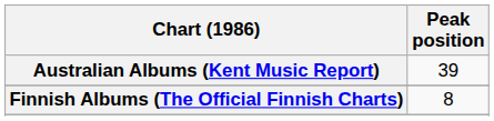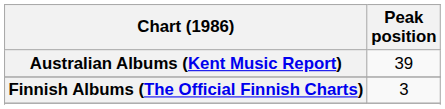 <table class="wikitable sortable plainrowheaders" style="text-align:center">
 <tr>
 <th scope="col">Chart (1986)</th>
 <th scope="col">Peak<br>position</th>
 </tr>
 <tr>
 <th scope="row">Australian Albums (<a href='#'>Kent Music Report</a>)</th>
 <td align="center">39</td>
 </tr>
 <tr>
 </tr>
 <tr>
 </tr>
 <tr>
 <th scope="row">Finnish Albums (<a href='#'>The Official Finnish Charts</a>)</th>
-<td align="center">8</td>
+<td align="center">3</td>
 </tr>
 <tr>
 </tr>
 <tr>
 </tr>
 <tr>
 </tr>
 <tr>
 </tr>
 <tr>
 </tr>
 <tr>
 </tr>
 </table>
